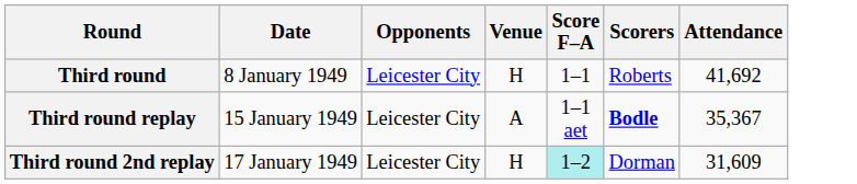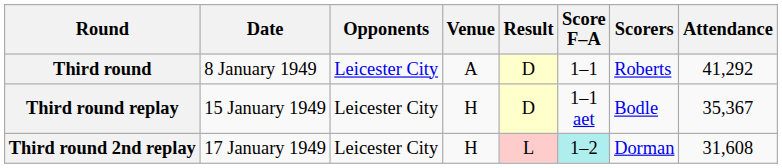 <table class="wikitable plainrowheaders" style="text-align:center">
 <tr>
 <th scope="col">Round</th>
 <th scope="col">Date</th>
 <th scope="col">Opponents</th>
 <th scope="col">Venue</th>
+<th scope="col">Result</th>
 <th scope="col">Score<br>F–A</th>
 <th scope="col">Scorers</th>
 <th scope="col">Attendance</th>
 </tr>
 <tr>
 <th scope="row">Third round</th>
 <td align="left">8 January 1949</td>
 <td align="left"><a href='#'>Leicester City</a></td>
-<td>H</td>
+<td>A</td>
+<td style=background:#ffc>D</td>
 <td>1–1</td>
 <td align="left"><a href='#'>Roberts</a></td>
-<td>41,692</td>
+<td>41,292</td>
 </tr>
 <tr>
 <th scope="row">Third round replay</th>
 <td align="left">15 January 1949</td>
 <td align="left">Leicester City</td>
-<td>A</td>
+<td>H</td>
+<td style=background:#ffc>D</td>
 <td>1–1<br><a href='#'>aet</a></td>
-<td align="left"><strong><a href='#'>Bodle</a></strong></td>
+<td align="left"><a href='#'>Bodle</a></td>
 <td>35,367</td>
 </tr>
 <tr>
 <th scope="row">Third round 2nd replay</th>
 <td align="left">17 January 1949</td>
 <td align="left">Leicester City</td>
 <td>H</td>
+<td style=background:#fcc>L</td>
 <td style="background: paleturquoise;">1–2</td>
 <td align="left"><a href='#'>Dorman</a></td>
-<td>31,609</td>
+<td>31,608</td>
 </tr>
 </table>
